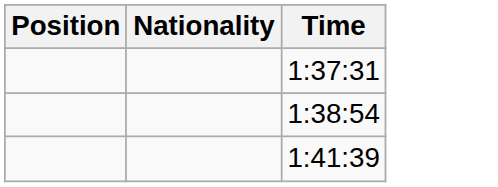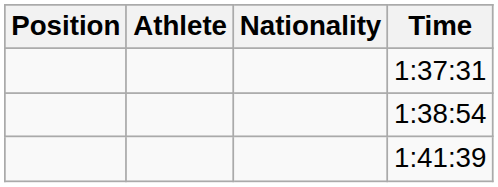 <table class="wikitable sortable">
 <tr>
 <th scope="col">Position</th>
+<th scope="col">Athlete</th>
 <th scope="col">Nationality</th>
 <th scope="col">Time</th>
 </tr>
 <tr>
 <td align=center></td>
 <td></td>
+<td></td>
 <td>1:37:31</td>
 </tr>
 <tr>
 <td align=center></td>
+<td></td>
 <td></td>
 <td>1:38:54</td>
 </tr>
 <tr>
 <td align=center></td>
 <td></td>
+<td></td>
 <td>1:41:39</td>
 </tr>
 </table>
